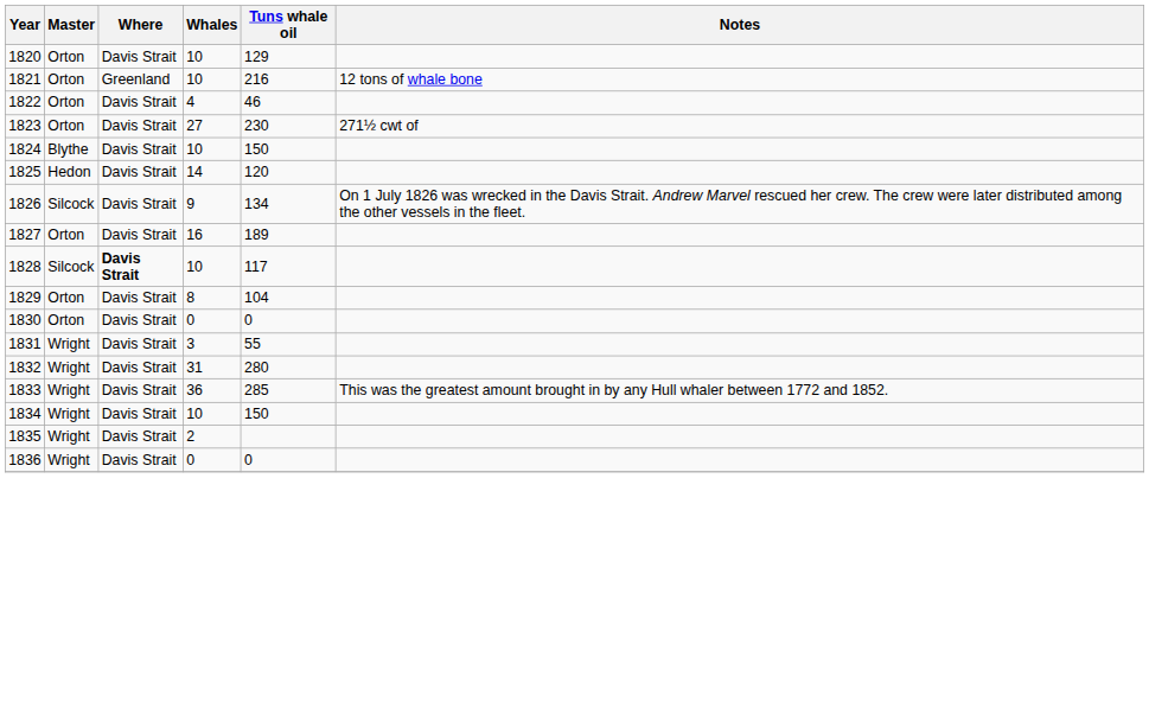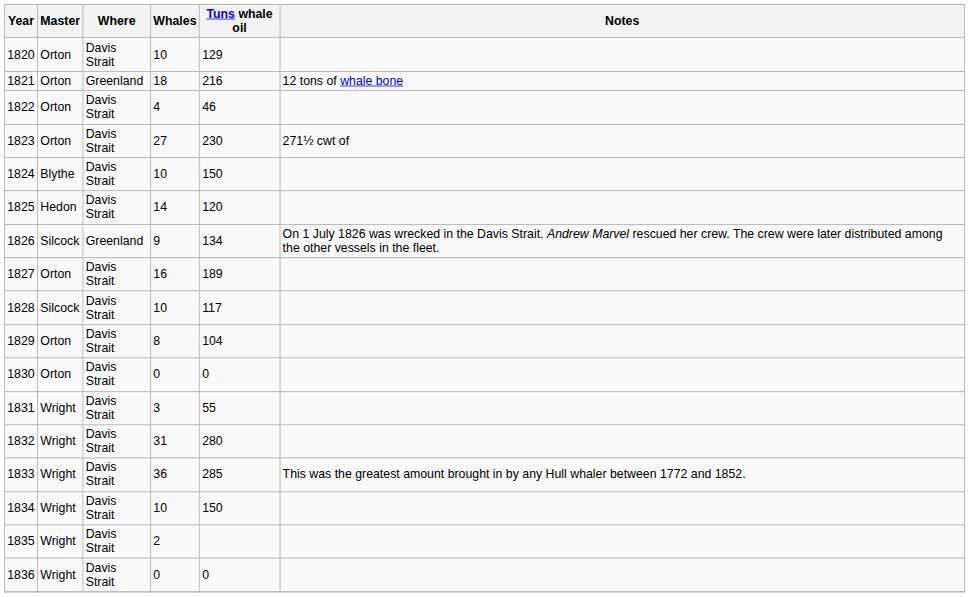 <table class="sortable wikitable">
 <tr>
 <th>Year</th>
 <th>Master</th>
 <th>Where</th>
 <th>Whales</th>
 <th><a href='#'>Tuns</a> whale oil</th>
 <th>Notes</th>
 </tr>
 <tr>
 <td>1820</td>
 <td>Orton</td>
 <td>Davis Strait</td>
 <td>10</td>
 <td>129</td>
 <td></td>
 </tr>
 <tr>
 <td>1821</td>
 <td>Orton</td>
 <td>Greenland</td>
-<td>10</td>
+<td>18</td>
 <td>216</td>
 <td>12 tons of <a href='#'>whale bone</a></td>
 </tr>
 <tr>
 <td>1822</td>
 <td>Orton</td>
 <td>Davis Strait</td>
 <td>4</td>
 <td>46</td>
 <td></td>
 </tr>
 <tr>
 <td>1823</td>
 <td>Orton</td>
 <td>Davis Strait</td>
 <td>27</td>
 <td>230</td>
 <td>271½ cwt of </td>
 </tr>
 <tr>
 <td>1824</td>
 <td>Blythe</td>
 <td>Davis Strait</td>
 <td>10</td>
 <td>150</td>
 <td></td>
 </tr>
 <tr>
 <td>1825</td>
 <td>Hedon</td>
 <td>Davis Strait</td>
 <td>14</td>
 <td>120</td>
 <td></td>
 </tr>
 <tr>
 <td>1826</td>
 <td>Silcock</td>
-<td>Davis Strait</td>
+<td>Greenland</td>
 <td>9</td>
 <td>134</td>
 <td>On 1 July 1826  was wrecked in the Davis Strait. <em>Andrew Marvel</em> rescued her crew. The crew were later distributed among the other vessels in the fleet.</td>
 </tr>
 <tr>
 <td>1827</td>
 <td>Orton</td>
 <td>Davis Strait</td>
 <td>16</td>
 <td>189</td>
 <td></td>
 </tr>
 <tr>
 <td>1828</td>
 <td>Silcock</td>
-<td><strong>Davis Strait</strong></td>
+<td>Davis Strait</td>
 <td>10</td>
 <td>117</td>
 <td></td>
 </tr>
 <tr>
 <td>1829</td>
 <td>Orton</td>
 <td>Davis Strait</td>
 <td>8</td>
 <td>104</td>
 <td></td>
 </tr>
 <tr>
 <td>1830</td>
 <td>Orton</td>
 <td>Davis Strait</td>
 <td>0</td>
 <td>0</td>
 <td></td>
 </tr>
 <tr>
 <td>1831</td>
 <td>Wright</td>
 <td>Davis Strait</td>
 <td>3</td>
 <td>55</td>
 <td></td>
 </tr>
 <tr>
 <td>1832</td>
 <td>Wright</td>
 <td>Davis Strait</td>
 <td>31</td>
 <td>280</td>
 <td></td>
 </tr>
 <tr>
 <td>1833</td>
 <td>Wright</td>
 <td>Davis Strait</td>
 <td>36</td>
 <td>285</td>
 <td>This was the greatest amount brought in by any Hull whaler between 1772 and 1852.</td>
 </tr>
 <tr>
 <td>1834</td>
 <td>Wright</td>
 <td>Davis Strait</td>
 <td>10</td>
 <td>150</td>
 <td></td>
 </tr>
 <tr>
 <td>1835</td>
 <td>Wright</td>
 <td>Davis Strait</td>
 <td>2</td>
 <td></td>
 <td></td>
 </tr>
 <tr>
 <td>1836</td>
 <td>Wright</td>
 <td>Davis Strait</td>
 <td>0</td>
 <td>0</td>
 <td></td>
 </tr>
 <tr>
 </tr>
 </table>
